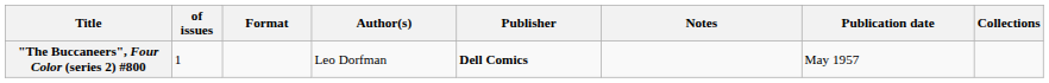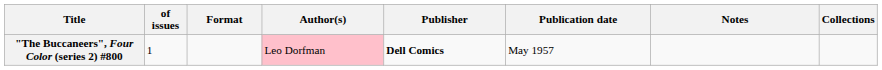 <table class="wikitable">
 <tr>
 <th>Title</th>
 <th style="width:40pt"> of issues</th>
 <th style="width:75pt">Format</th>
 <th style="width:125pt">Author(s)</th>
 <th style="width:125pt">Publisher</th>
+<th style="width:150pt">Publication date</th>
 <th style="width:175pt">Notes</th>
-<th style="width:150pt">Publication date</th>
 <th>Collections</th>
 </tr>
 <tr>
 <th>"The Buccaneers", <em>Four Color</em> (series 2) #800</th>
 <td>1</td>
 <td></td>
-<td>Leo Dorfman</td>
+<td style="background: pink;">Leo Dorfman</td>
 <td><strong>Dell Comics</strong></td>
+<td>May 1957</td>
 <td></td>
-<td>May 1957</td>
 <td></td>
 </tr>
 </table>
